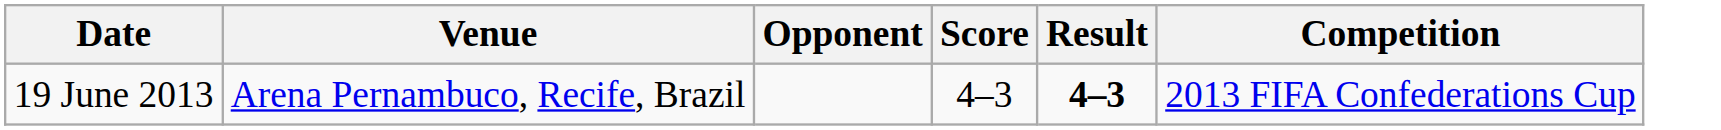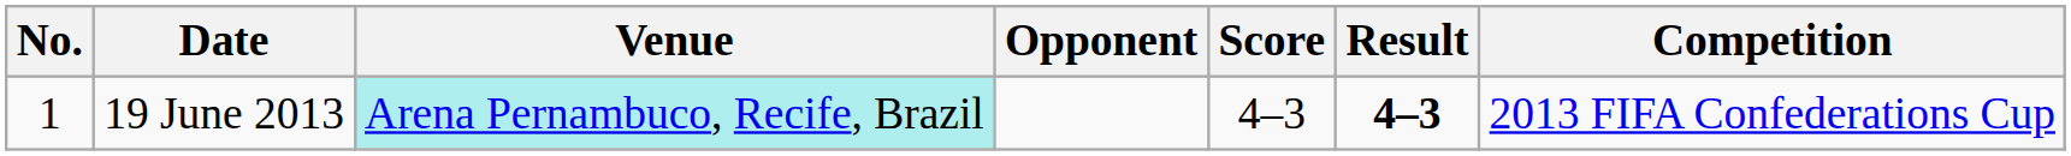 <table class="wikitable sortable">
 <tr>
+<th>No.</th>
 <th>Date</th>
 <th>Venue</th>
 <th>Opponent</th>
 <th>Score</th>
 <th>Result</th>
 <th>Competition</th>
 </tr>
 <tr>
+<td align="center">1</td>
 <td>19 June 2013</td>
-<td><a href='#'>Arena Pernambuco</a>, <a href='#'>Recife</a>, Brazil</td>
+<td style="background: paleturquoise;"><a href='#'>Arena Pernambuco</a>, <a href='#'>Recife</a>, Brazil</td>
 <td></td>
 <td align="center">4–3</td>
 <td align="center"><strong>4–3</strong></td>
 <td><a href='#'>2013 FIFA Confederations Cup</a></td>
 </tr>
 </table>
